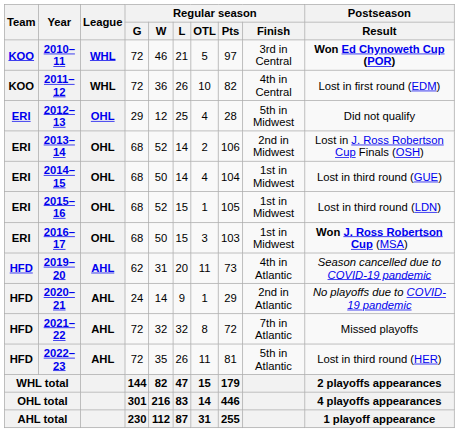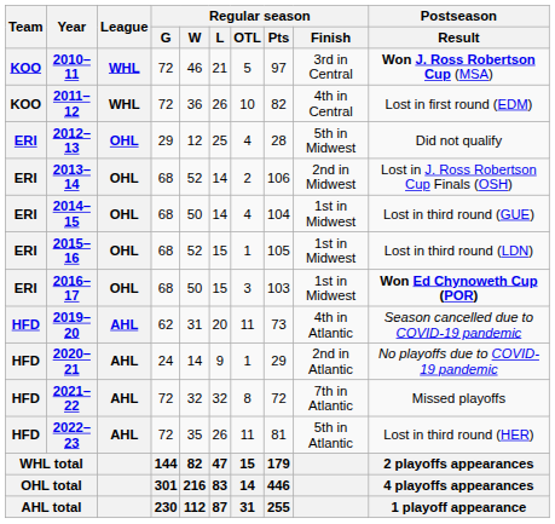 <table class="wikitable" style="font-size: 95%; text-align:center;">
 <tr>
 <th rowspan="2">Team</th>
 <th rowspan="2">Year</th>
 <th rowspan="2">League</th>
 <th colspan="6">Regular season</th>
 <th>Postseason</th>
 </tr>
 <tr>
 <th>G</th>
 <th>W</th>
 <th>L</th>
 <th>OTL</th>
 <th>Pts</th>
 <th>Finish</th>
 <th>Result</th>
 </tr>
 <tr>
 <th><a href='#'>KOO</a></th>
 <th><a href='#'>2010–11</a></th>
 <th><a href='#'>WHL</a></th>
 <td>72</td>
 <td>46</td>
 <td>21</td>
 <td>5</td>
 <td>97</td>
 <td>3rd in Central</td>
-<td><strong>Won <a href='#'>Ed Chynoweth Cup</a> (<a href='#'>POR</a>)</strong></td>
+<td><strong>Won <a href='#'>J. Ross Robertson Cup</a></strong> (<a href='#'>MSA</a>)</td>
 </tr>
 <tr>
 <th>KOO</th>
 <th><a href='#'>2011–12</a></th>
 <th>WHL</th>
 <td>72</td>
 <td>36</td>
 <td>26</td>
 <td>10</td>
 <td>82</td>
 <td>4th in Central</td>
 <td>Lost in first round (<a href='#'>EDM</a>)</td>
 </tr>
 <tr>
 <th><a href='#'>ERI</a></th>
 <th><a href='#'>2012–13</a></th>
 <th><a href='#'>OHL</a></th>
 <td>29</td>
 <td>12</td>
 <td>25</td>
 <td>4</td>
 <td>28</td>
 <td>5th in Midwest</td>
 <td>Did not qualify</td>
 </tr>
 <tr>
 <th>ERI</th>
 <th><a href='#'>2013–14</a></th>
 <th>OHL</th>
 <td>68</td>
 <td>52</td>
 <td>14</td>
 <td>2</td>
 <td>106</td>
 <td>2nd in Midwest</td>
 <td>Lost in <a href='#'>J. Ross Robertson Cup</a> Finals (<a href='#'>OSH</a>)</td>
 </tr>
 <tr>
 <th>ERI</th>
 <th><a href='#'>2014–15</a></th>
 <th>OHL</th>
 <td>68</td>
 <td>50</td>
 <td>14</td>
 <td>4</td>
 <td>104</td>
 <td>1st in Midwest</td>
 <td>Lost in third round (<a href='#'>GUE</a>)</td>
 </tr>
 <tr>
 <th>ERI</th>
 <th><a href='#'>2015–16</a></th>
 <th>OHL</th>
 <td>68</td>
 <td>52</td>
 <td>15</td>
 <td>1</td>
 <td>105</td>
 <td>1st in Midwest</td>
 <td>Lost in third round (<a href='#'>LDN</a>)</td>
 </tr>
 <tr>
 <th>ERI</th>
 <th><a href='#'>2016–17</a></th>
 <th>OHL</th>
 <td>68</td>
 <td>50</td>
 <td>15</td>
 <td>3</td>
 <td>103</td>
 <td>1st in Midwest</td>
-<td><strong>Won <a href='#'>J. Ross Robertson Cup</a></strong> (<a href='#'>MSA</a>)</td>
+<td><strong>Won <a href='#'>Ed Chynoweth Cup</a> (<a href='#'>POR</a>)</strong></td>
 </tr>
 <tr>
 <th><a href='#'>HFD</a></th>
 <th><a href='#'>2019–20</a></th>
 <th><a href='#'>AHL</a></th>
 <td>62</td>
 <td>31</td>
 <td>20</td>
 <td>11</td>
 <td>73</td>
 <td>4th in Atlantic</td>
 <td><em>Season cancelled due to <a href='#'>COVID-19 pandemic</a></em></td>
 </tr>
 <tr>
 <th>HFD</th>
 <th><a href='#'>2020–21</a></th>
 <th>AHL</th>
 <td>24</td>
 <td>14</td>
 <td>9</td>
 <td>1</td>
 <td>29</td>
 <td>2nd in Atlantic</td>
 <td><em>No playoffs due to <a href='#'>COVID-19 pandemic</a></em></td>
 </tr>
 <tr>
 <th>HFD</th>
 <th><a href='#'>2021–22</a></th>
 <th>AHL</th>
 <td>72</td>
 <td>32</td>
 <td>32</td>
 <td>8</td>
 <td>72</td>
 <td>7th in Atlantic</td>
 <td>Missed playoffs</td>
 </tr>
 <tr>
 <th>HFD</th>
 <th><a href='#'>2022–23</a></th>
 <th>AHL</th>
 <td>72</td>
 <td>35</td>
 <td>26</td>
 <td>11</td>
 <td>81</td>
 <td>5th in Atlantic</td>
 <td>Lost in third round (<a href='#'>HER</a>)</td>
 </tr>
 <tr>
 <th colspan="2">WHL total</th>
 <th> </th>
 <th>144</th>
 <th>82</th>
 <th>47</th>
 <th>15</th>
 <th>179</th>
 <th> </th>
 <th>2 playoffs appearances</th>
 </tr>
 <tr>
 <th colspan="2">OHL total</th>
 <th> </th>
 <th>301</th>
 <th>216</th>
 <th>83</th>
 <th>14</th>
 <th>446</th>
 <th> </th>
 <th>4 playoffs appearances</th>
 </tr>
 <tr>
 <th colspan="2">AHL total</th>
 <th> </th>
 <th>230</th>
 <th>112</th>
 <th>87</th>
 <th>31</th>
 <th>255</th>
 <th> </th>
 <th>1 playoff appearance</th>
 </tr>
 </table>
